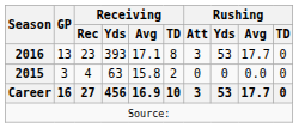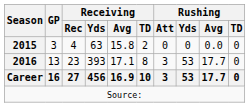 <table class="wikitable" style="text-align:center;">
 <tr>
 <th rowspan="2">Season</th>
 <th rowspan="2">GP</th>
 <th colspan="4">Receiving</th>
 <th colspan="4">Rushing</th>
 </tr>
 <tr>
 <th>Rec</th>
 <th>Yds</th>
 <th>Avg</th>
 <th>TD</th>
 <th>Att</th>
 <th>Yds</th>
 <th>Avg</th>
 <th>TD</th>
 </tr>
 <tr>
+<th>2015</th>
+<td>3</td>
+<td>4</td>
+<td>63</td>
+<td>15.8</td>
+<td>2</td>
+<td>0</td>
+<td>0</td>
+<td>0.0</td>
+<td>0</td>
+</tr>
+<tr>
 <th>2016</th>
 <td>13</td>
 <td>23</td>
 <td>393</td>
 <td>17.1</td>
 <td>8</td>
 <td>3</td>
 <td>53</td>
 <td>17.7</td>
-<td>0</td>
-</tr>
-<tr>
-<th>2015</th>
-<td>3</td>
-<td>4</td>
-<td>63</td>
-<td>15.8</td>
-<td>2</td>
-<td>0</td>
-<td>0</td>
-<td>0.0</td>
 <td>0</td>
 </tr>
 <tr>
 <th>Career</th>
 <th>16</th>
 <th>27</th>
 <th>456</th>
 <th>16.9</th>
 <th>10</th>
 <th>3</th>
 <th>53</th>
 <th>17.7</th>
 <th>0</th>
 </tr>
 <tr>
 <td colspan="10"><small>Source: </small></td>
 </tr>
 </table>
